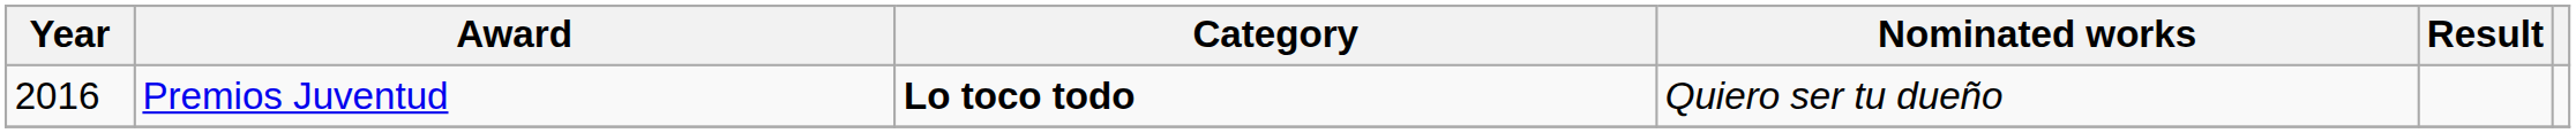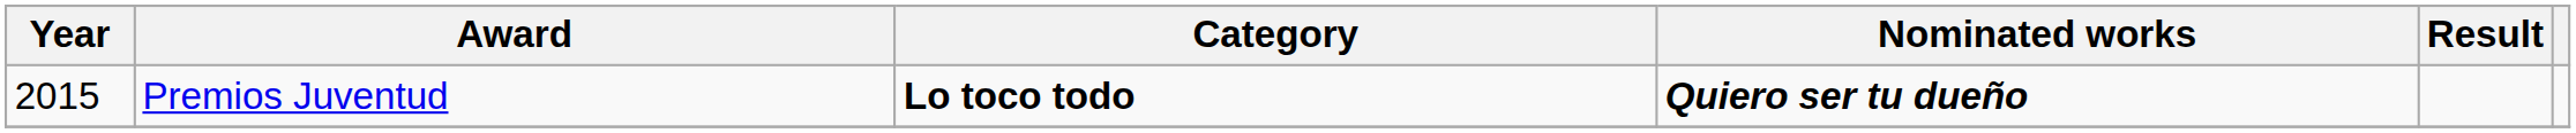 <table class="wikitable" width="85%">
 <tr>
 <th width="5%">Year</th>
 <th width="30%">Award</th>
 <th width="30%">Category</th>
 <th width="30%">Nominated works</th>
 <th width="10%">Result</th>
 <th width="10%"></th>
 </tr>
 <tr>
-<td>2016</td>
+<td>2015</td>
 <td><a href='#'>Premios Juventud</a></td>
 <td><strong>Lo toco todo</strong></td>
-<td><em>Quiero ser tu dueño</em></td>
+<td><strong><em>Quiero ser tu dueño</em></strong></td>
 <td></td>
 <td></td>
 </tr>
 <tr>
 </tr>
 </table>
